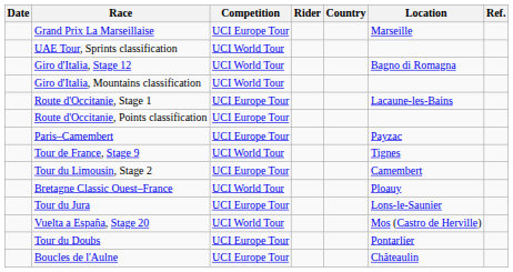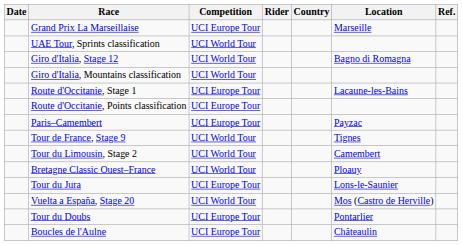 <table class="wikitable sortable">
 <tr>
 <th>Date</th>
 <th>Race</th>
 <th>Competition</th>
 <th>Rider</th>
 <th>Country</th>
 <th>Location</th>
 <th class="unsortable">Ref.</th>
 </tr>
 <tr>
 <td></td>
 <td><a href='#'>Grand Prix La Marseillaise</a></td>
 <td><a href='#'>UCI Europe Tour</a></td>
 <td></td>
 <td></td>
 <td><a href='#'>Marseille</a></td>
 <td align="center"></td>
 </tr>
 <tr>
 <td></td>
 <td><a href='#'>UAE Tour</a>, Sprints classification</td>
 <td><a href='#'>UCI World Tour</a></td>
 <td></td>
 <td></td>
 <td></td>
 <td align="center"></td>
 </tr>
 <tr>
 <td></td>
 <td><a href='#'>Giro d'Italia</a>, <a href='#'>Stage 12</a></td>
 <td><a href='#'>UCI World Tour</a></td>
 <td></td>
 <td></td>
 <td><a href='#'>Bagno di Romagna</a></td>
 <td align="center"></td>
 </tr>
 <tr>
 <td></td>
 <td><a href='#'>Giro d'Italia</a>, Mountains classification</td>
 <td><a href='#'>UCI World Tour</a></td>
 <td></td>
 <td></td>
 <td></td>
 <td align="center"></td>
 </tr>
 <tr>
 <td></td>
 <td><a href='#'>Route d'Occitanie</a>, Stage 1</td>
 <td><a href='#'>UCI Europe Tour</a></td>
 <td></td>
 <td></td>
 <td><a href='#'>Lacaune-les-Bains</a></td>
 <td align="center"></td>
 </tr>
 <tr>
 <td></td>
 <td><a href='#'>Route d'Occitanie</a>, Points classification</td>
 <td><a href='#'>UCI Europe Tour</a></td>
 <td></td>
 <td></td>
 <td></td>
 <td align="center"></td>
 </tr>
 <tr>
 <td></td>
 <td><a href='#'>Paris–Camembert</a></td>
 <td><a href='#'>UCI Europe Tour</a></td>
 <td></td>
 <td></td>
 <td><a href='#'>Payzac</a></td>
 <td align="center"></td>
 </tr>
 <tr>
 <td></td>
 <td><a href='#'>Tour de France</a>, <a href='#'>Stage 9</a></td>
 <td><a href='#'>UCI World Tour</a></td>
 <td></td>
 <td></td>
 <td><a href='#'>Tignes</a></td>
 <td align="center"></td>
 </tr>
 <tr>
 <td></td>
 <td><a href='#'>Tour du Limousin</a>, Stage 2</td>
-<td><a href='#'>UCI Europe Tour</a></td>
+<td><a href='#'>UCI World Tour</a></td>
 <td></td>
 <td></td>
 <td><a href='#'>Camembert</a></td>
 <td align="center"></td>
 </tr>
 <tr>
 <td></td>
 <td><a href='#'>Bretagne Classic Ouest–France</a></td>
 <td><a href='#'>UCI World Tour</a></td>
 <td></td>
 <td></td>
 <td><a href='#'>Ploauy</a></td>
 <td align="center"></td>
 </tr>
 <tr>
 <td></td>
 <td><a href='#'>Tour du Jura</a></td>
 <td><a href='#'>UCI Europe Tour</a></td>
 <td></td>
 <td></td>
 <td><a href='#'>Lons-le-Saunier</a></td>
 <td align="center"></td>
 </tr>
 <tr>
 <td></td>
 <td><a href='#'>Vuelta a España</a>, <a href='#'>Stage 20</a></td>
 <td><a href='#'>UCI World Tour</a></td>
 <td></td>
 <td></td>
 <td><a href='#'>Mos</a> (<a href='#'>Castro de Herville</a>)</td>
 <td align="center"></td>
 </tr>
 <tr>
 <td></td>
 <td><a href='#'>Tour du Doubs</a></td>
 <td><a href='#'>UCI Europe Tour</a></td>
 <td></td>
 <td></td>
 <td><a href='#'>Pontarlier</a></td>
 <td align="center"></td>
 </tr>
 <tr>
 <td></td>
 <td><a href='#'>Boucles de l'Aulne</a></td>
 <td><a href='#'>UCI Europe Tour</a></td>
 <td></td>
 <td></td>
 <td><a href='#'>Châteaulin</a></td>
 <td align="center"></td>
 </tr>
 </table>
